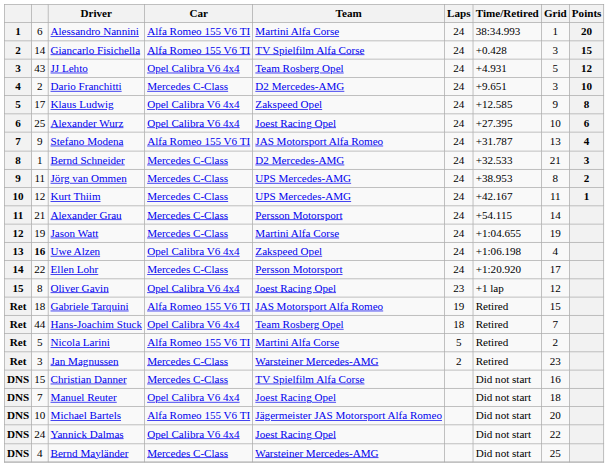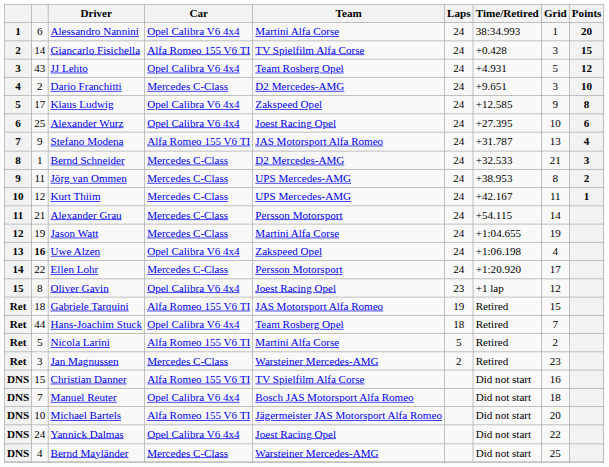 <table class="wikitable sortable" style="font-size:95%">
 <tr>
 <th></th>
 <th></th>
 <th>Driver</th>
 <th>Car</th>
 <th>Team</th>
 <th>Laps</th>
 <th>Time/Retired</th>
 <th>Grid</th>
 <th>Points</th>
 </tr>
 <tr>
 <th>1</th>
 <td align=center>6</td>
 <td> <a href='#'>Alessandro Nannini</a></td>
-<td><a href='#'>Alfa Romeo 155 V6 TI</a></td>
+<td><a href='#'>Opel Calibra V6 4x4</a></td>
 <td> <a href='#'>Martini Alfa Corse</a></td>
 <td align=center>24</td>
 <td>38:34.993</td>
 <td align=center>1</td>
 <th>20</th>
 </tr>
 <tr>
 <th>2</th>
 <td align=center>14</td>
 <td> <a href='#'>Giancarlo Fisichella</a></td>
 <td><a href='#'>Alfa Romeo 155 V6 TI</a></td>
 <td> <a href='#'>TV Spielfilm Alfa Corse</a></td>
 <td align=center>24</td>
 <td>+0.428</td>
 <td align=center>3</td>
 <th>15</th>
 </tr>
 <tr>
 <th>3</th>
 <td align=center>43</td>
 <td> <a href='#'>JJ Lehto</a></td>
 <td><a href='#'>Opel Calibra V6 4x4</a></td>
 <td> <a href='#'>Team Rosberg Opel</a></td>
 <td align=center>24</td>
 <td>+4.931</td>
 <td align=center>5</td>
 <th>12</th>
 </tr>
 <tr>
 <th>4</th>
 <td align=center>2</td>
 <td> <a href='#'>Dario Franchitti</a></td>
 <td><a href='#'>Mercedes C-Class</a></td>
 <td> <a href='#'>D2 Mercedes-AMG</a></td>
 <td align=center>24</td>
 <td>+9.651</td>
 <td align=center>3</td>
 <th>10</th>
 </tr>
 <tr>
 <th>5</th>
 <td align=center>17</td>
 <td> <a href='#'>Klaus Ludwig</a></td>
 <td><a href='#'>Opel Calibra V6 4x4</a></td>
 <td> <a href='#'>Zakspeed Opel</a></td>
 <td align=center>24</td>
 <td>+12.585</td>
 <td align=center>9</td>
 <th>8</th>
 </tr>
 <tr>
 <th>6</th>
 <td align=center>25</td>
 <td> <a href='#'>Alexander Wurz</a></td>
 <td><a href='#'>Opel Calibra V6 4x4</a></td>
 <td> <a href='#'>Joest Racing Opel</a></td>
 <td align=center>24</td>
 <td>+27.395</td>
 <td align=center>10</td>
 <th>6</th>
 </tr>
 <tr>
 <th>7</th>
 <td align=center>9</td>
 <td> <a href='#'>Stefano Modena</a></td>
 <td><a href='#'>Alfa Romeo 155 V6 TI</a></td>
 <td> <a href='#'>JAS Motorsport Alfa Romeo</a></td>
 <td align=center>24</td>
 <td>+31.787</td>
 <td align=center>13</td>
 <th>4</th>
 </tr>
 <tr>
 <th>8</th>
 <td align=center>1</td>
 <td> <a href='#'>Bernd Schneider</a></td>
 <td><a href='#'>Mercedes C-Class</a></td>
 <td> <a href='#'>D2 Mercedes-AMG</a></td>
 <td align=center>24</td>
 <td>+32.533</td>
 <td align=center>21</td>
 <th>3</th>
 </tr>
 <tr>
 <th>9</th>
 <td align=center>11</td>
 <td> <a href='#'>Jörg van Ommen</a></td>
 <td><a href='#'>Mercedes C-Class</a></td>
 <td> <a href='#'>UPS Mercedes-AMG</a></td>
 <td align=center>24</td>
 <td>+38.953</td>
 <td align=center>8</td>
 <th>2</th>
 </tr>
 <tr>
 <th>10</th>
 <td align=center>12</td>
 <td> <a href='#'>Kurt Thiim</a></td>
 <td><a href='#'>Mercedes C-Class</a></td>
 <td> <a href='#'>UPS Mercedes-AMG</a></td>
 <td align=center>24</td>
 <td>+42.167</td>
 <td align=center>11</td>
 <th>1</th>
 </tr>
 <tr>
 <th>11</th>
 <td align=center>21</td>
 <td> <a href='#'>Alexander Grau</a></td>
 <td><a href='#'>Mercedes C-Class</a></td>
 <td> <a href='#'>Persson Motorsport</a></td>
 <td align=center>24</td>
 <td>+54.115</td>
 <td align=center>14</td>
 <th></th>
 </tr>
 <tr>
 <th>12</th>
 <td align=center>19</td>
 <td> <a href='#'>Jason Watt</a></td>
 <td><a href='#'>Mercedes C-Class</a></td>
 <td> <a href='#'>Martini Alfa Corse</a></td>
 <td align=center>24</td>
 <td>+1:04.655</td>
 <td align=center>19</td>
 <th></th>
 </tr>
 <tr>
 <th>13</th>
 <td align=center><strong>16</strong></td>
 <td> <a href='#'>Uwe Alzen</a></td>
 <td><a href='#'>Opel Calibra V6 4x4</a></td>
 <td> <a href='#'>Zakspeed Opel</a></td>
 <td align=center>24</td>
 <td>+1:06.198</td>
 <td align=center>4</td>
 <th></th>
 </tr>
 <tr>
 <th>14</th>
 <td align=center>22</td>
 <td> <a href='#'>Ellen Lohr</a></td>
 <td><a href='#'>Mercedes C-Class</a></td>
 <td> <a href='#'>Persson Motorsport</a></td>
 <td align=center>24</td>
 <td>+1:20.920</td>
 <td align=center>17</td>
 <th></th>
 </tr>
 <tr>
 <th>15</th>
 <td align=center>8</td>
 <td> <a href='#'>Oliver Gavin</a></td>
 <td><a href='#'>Opel Calibra V6 4x4</a></td>
 <td> <a href='#'>Joest Racing Opel</a></td>
 <td align=center>23</td>
 <td>+1 lap</td>
 <td align=center>12</td>
 <th></th>
 </tr>
 <tr>
 <th>Ret</th>
 <td align=center>18</td>
 <td> <a href='#'>Gabriele Tarquini</a></td>
 <td><a href='#'>Alfa Romeo 155 V6 TI</a></td>
 <td> <a href='#'>JAS Motorsport Alfa Romeo</a></td>
 <td align=center>19</td>
 <td>Retired</td>
 <td align=center>15</td>
 <th></th>
 </tr>
 <tr>
 <th>Ret</th>
 <td align=center>44</td>
 <td> <a href='#'>Hans-Joachim Stuck</a></td>
 <td><a href='#'>Opel Calibra V6 4x4</a></td>
 <td> <a href='#'>Team Rosberg Opel</a></td>
 <td align=center>18</td>
 <td>Retired</td>
 <td align=center>7</td>
 <th></th>
 </tr>
 <tr>
 <th>Ret</th>
 <td align=center>5</td>
 <td> <a href='#'>Nicola Larini</a></td>
 <td><a href='#'>Alfa Romeo 155 V6 TI</a></td>
 <td> <a href='#'>Martini Alfa Corse</a></td>
 <td align=center>5</td>
 <td>Retired</td>
 <td align=center>2</td>
 <th></th>
 </tr>
 <tr>
 <th>Ret</th>
 <td align=center>3</td>
 <td> <a href='#'>Jan Magnussen</a></td>
 <td><a href='#'>Mercedes C-Class</a></td>
 <td> <a href='#'>Warsteiner Mercedes-AMG</a></td>
 <td align=center>2</td>
 <td>Retired</td>
 <td align=center>23</td>
 <th></th>
 </tr>
 <tr>
 <th>DNS</th>
 <td align=center>15</td>
 <td> <a href='#'>Christian Danner</a></td>
-<td><a href='#'>Mercedes C-Class</a></td>
+<td><a href='#'>Alfa Romeo 155 V6 TI</a></td>
 <td> <a href='#'>TV Spielfilm Alfa Corse</a></td>
 <td align=center></td>
 <td>Did not start</td>
 <td align=center>16</td>
 <th></th>
 </tr>
 <tr>
 <th>DNS</th>
 <td align=center>7</td>
 <td> <a href='#'>Manuel Reuter</a></td>
 <td><a href='#'>Opel Calibra V6 4x4</a></td>
-<td> <a href='#'>Joest Racing Opel</a></td>
+<td> <a href='#'>Bosch JAS Motorsport Alfa Romeo</a></td>
 <td align=center></td>
 <td>Did not start</td>
 <td align=center>18</td>
 <th></th>
 </tr>
 <tr>
 <th>DNS</th>
 <td align=center>10</td>
 <td> <a href='#'>Michael Bartels</a></td>
 <td><a href='#'>Alfa Romeo 155 V6 TI</a></td>
 <td> <a href='#'>Jägermeister JAS Motorsport Alfa Romeo</a></td>
 <td align=center></td>
 <td>Did not start</td>
 <td align=center>20</td>
 <th></th>
 </tr>
 <tr>
 <th>DNS</th>
 <td align=center>24</td>
 <td> <a href='#'>Yannick Dalmas</a></td>
 <td><a href='#'>Opel Calibra V6 4x4</a></td>
 <td> <a href='#'>Joest Racing Opel</a></td>
 <td align=center></td>
 <td>Did not start</td>
 <td align=center>22</td>
 <th></th>
 </tr>
 <tr>
 <th>DNS</th>
 <td align=center>4</td>
 <td> <a href='#'>Bernd Mayländer</a></td>
 <td><a href='#'>Mercedes C-Class</a></td>
 <td> <a href='#'>Warsteiner Mercedes-AMG</a></td>
 <td align=center></td>
 <td>Did not start</td>
 <td align=center>25</td>
 <th></th>
 </tr>
 <tr>
 </tr>
 </table>
